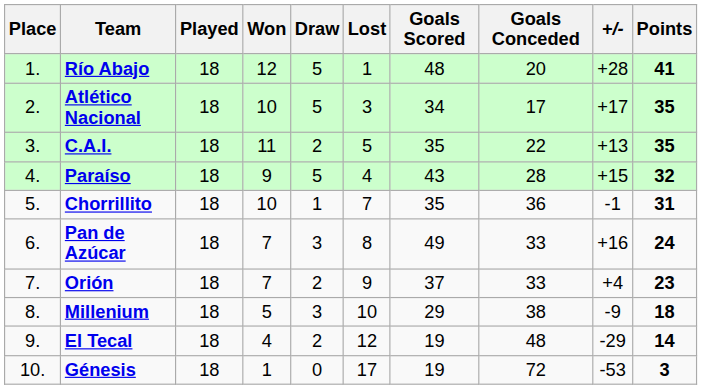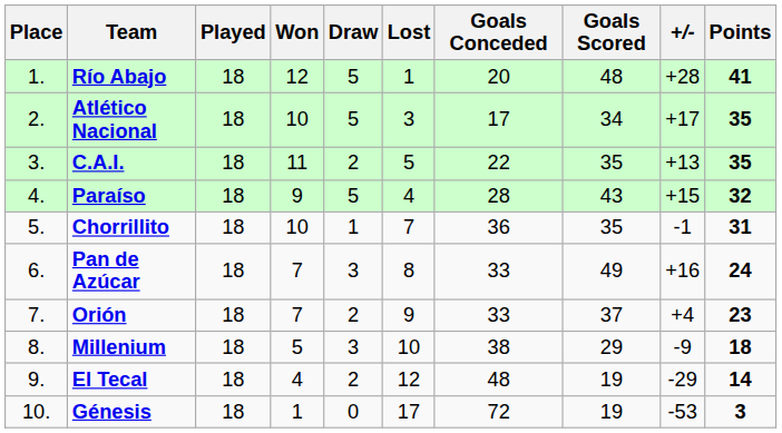 <table class="wikitable" style="text-align: center;">
 <tr>
 <th>Place</th>
 <th>Team</th>
 <th>Played</th>
 <th>Won</th>
 <th>Draw</th>
 <th>Lost</th>
+<th>Goals Conceded</th>
 <th>Goals Scored</th>
-<th>Goals Conceded</th>
 <th><em>+/-</em></th>
 <th><strong>Points</strong></th>
 </tr>
 <tr bgcolor=#ccffcc>
 <td>1.</td>
 <td align="left"><strong><a href='#'>Río Abajo</a></strong></td>
 <td>18</td>
 <td>12</td>
 <td>5</td>
 <td>1</td>
+<td>20</td>
 <td>48</td>
-<td>20</td>
 <td>+28</td>
 <td><strong>41</strong></td>
 </tr>
 <tr bgcolor=#ccffcc>
 <td>2.</td>
 <td align="left"><strong><a href='#'>Atlético Nacional</a></strong></td>
 <td>18</td>
 <td>10</td>
 <td>5</td>
 <td>3</td>
+<td>17</td>
 <td>34</td>
-<td>17</td>
 <td>+17</td>
 <td><strong>35</strong></td>
 </tr>
 <tr bgcolor=#ccffcc>
 <td>3.</td>
 <td align="left"><strong><a href='#'>C.A.I.</a></strong></td>
 <td>18</td>
 <td>11</td>
 <td>2</td>
 <td>5</td>
+<td>22</td>
 <td>35</td>
-<td>22</td>
 <td>+13</td>
 <td><strong>35</strong></td>
 </tr>
 <tr bgcolor=#ccffcc>
 <td>4.</td>
 <td align="left"><strong><a href='#'>Paraíso</a></strong></td>
 <td>18</td>
 <td>9</td>
 <td>5</td>
 <td>4</td>
+<td>28</td>
 <td>43</td>
-<td>28</td>
 <td>+15</td>
 <td><strong>32</strong></td>
 </tr>
 <tr>
 <td>5.</td>
 <td align="left"><strong><a href='#'>Chorrillito</a></strong></td>
 <td>18</td>
 <td>10</td>
 <td>1</td>
 <td>7</td>
+<td>36</td>
 <td>35</td>
-<td>36</td>
 <td>-1</td>
 <td><strong>31</strong></td>
 </tr>
 <tr>
 <td>6.</td>
 <td align="left"><strong><a href='#'>Pan de Azúcar</a></strong></td>
 <td>18</td>
 <td>7</td>
 <td>3</td>
 <td>8</td>
+<td>33</td>
 <td>49</td>
-<td>33</td>
 <td>+16</td>
 <td><strong>24</strong></td>
 </tr>
 <tr>
 <td>7.</td>
 <td align="left"><strong><a href='#'>Orión</a></strong></td>
 <td>18</td>
 <td>7</td>
 <td>2</td>
 <td>9</td>
+<td>33</td>
 <td>37</td>
-<td>33</td>
 <td>+4</td>
 <td><strong>23</strong></td>
 </tr>
 <tr>
 <td>8.</td>
 <td align="left"><strong><a href='#'>Millenium</a></strong></td>
 <td>18</td>
 <td>5</td>
 <td>3</td>
 <td>10</td>
+<td>38</td>
 <td>29</td>
-<td>38</td>
 <td>-9</td>
 <td><strong>18</strong></td>
 </tr>
 <tr>
 <td>9.</td>
 <td align="left"><strong><a href='#'>El Tecal</a></strong></td>
 <td>18</td>
 <td>4</td>
 <td>2</td>
 <td>12</td>
+<td>48</td>
 <td>19</td>
-<td>48</td>
 <td>-29</td>
 <td><strong>14</strong></td>
 </tr>
 <tr>
 <td>10.</td>
 <td align="left"><strong><a href='#'>Génesis</a></strong></td>
 <td>18</td>
 <td>1</td>
 <td>0</td>
 <td>17</td>
+<td>72</td>
 <td>19</td>
-<td>72</td>
 <td>-53</td>
 <td><strong>3</strong></td>
 </tr>
 </table>
